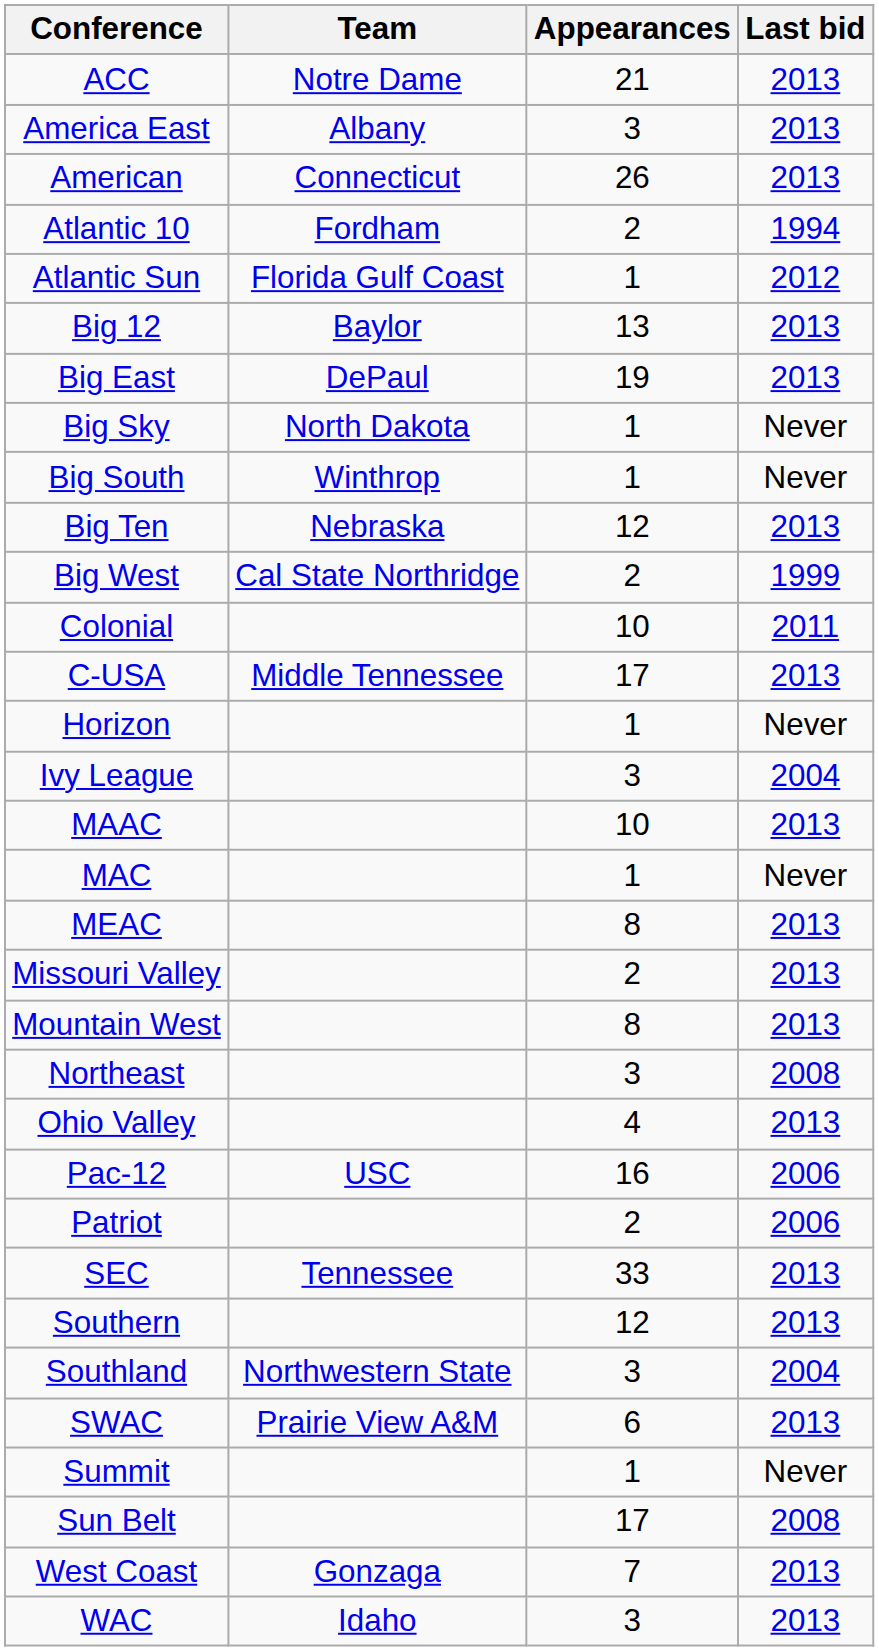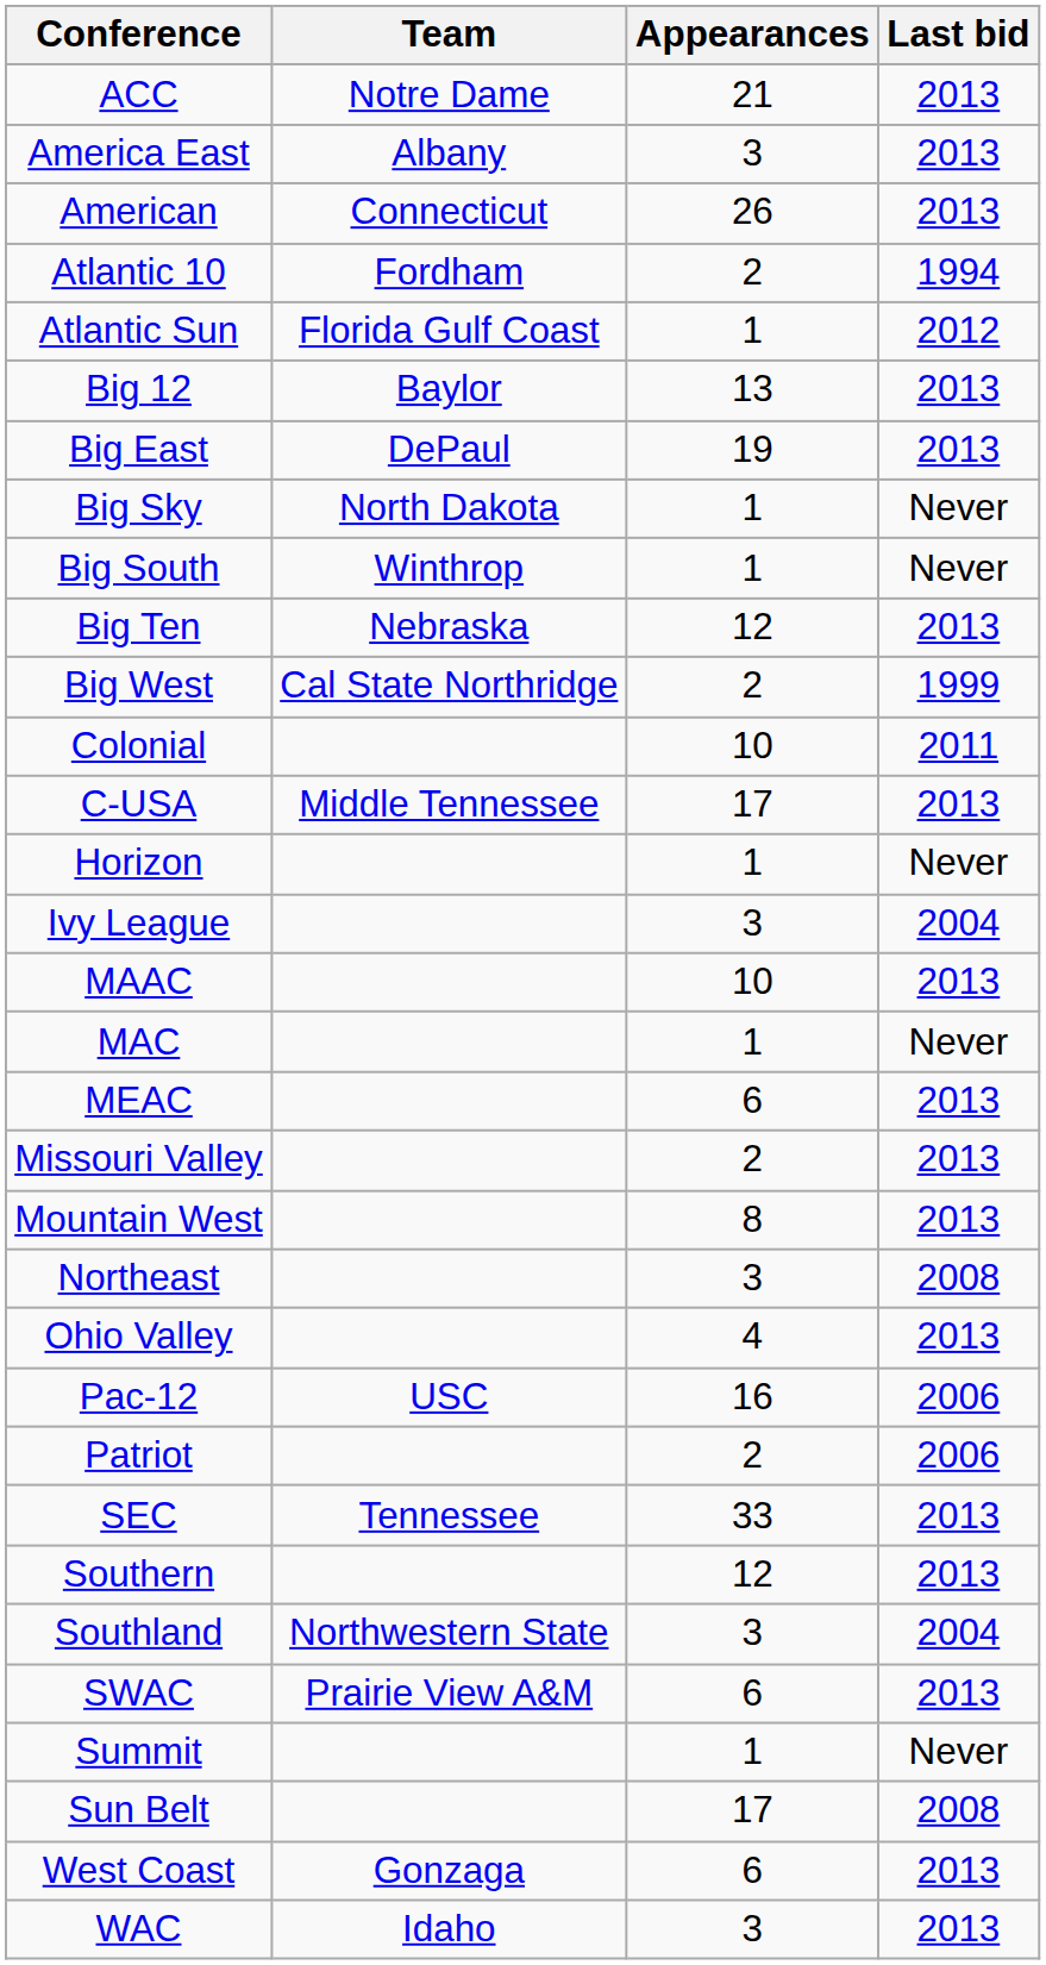 <table class="wikitable sortable" style="text-align: center;">
 <tr>
 <th>Conference</th>
 <th>Team</th>
 <th>Appearances</th>
 <th>Last bid</th>
 </tr>
 <tr>
 <td><a href='#'>ACC</a></td>
 <td><a href='#'>Notre Dame</a></td>
 <td>21</td>
 <td><a href='#'>2013</a></td>
 </tr>
 <tr>
 <td><a href='#'>America East</a></td>
 <td><a href='#'>Albany</a></td>
 <td>3</td>
 <td><a href='#'>2013</a></td>
 </tr>
 <tr>
 <td><a href='#'>American</a></td>
 <td><a href='#'>Connecticut</a></td>
 <td>26</td>
 <td><a href='#'>2013</a></td>
 </tr>
 <tr>
 <td><a href='#'>Atlantic 10</a></td>
 <td><a href='#'>Fordham</a></td>
 <td>2</td>
 <td><a href='#'>1994</a></td>
 </tr>
 <tr>
 <td><a href='#'>Atlantic Sun</a></td>
 <td><a href='#'>Florida Gulf Coast</a></td>
 <td>1</td>
 <td><a href='#'>2012</a></td>
 </tr>
 <tr>
 <td><a href='#'>Big 12</a></td>
 <td><a href='#'>Baylor</a></td>
 <td>13</td>
 <td><a href='#'>2013</a></td>
 </tr>
 <tr>
 <td><a href='#'>Big East</a></td>
 <td><a href='#'>DePaul</a></td>
 <td>19</td>
 <td><a href='#'>2013</a></td>
 </tr>
 <tr>
 <td><a href='#'>Big Sky</a></td>
 <td><a href='#'>North Dakota</a></td>
 <td>1</td>
 <td>Never</td>
 </tr>
 <tr>
 <td><a href='#'>Big South</a></td>
 <td><a href='#'>Winthrop</a></td>
 <td>1</td>
 <td>Never</td>
 </tr>
 <tr>
 <td><a href='#'>Big Ten</a></td>
 <td><a href='#'>Nebraska</a></td>
 <td>12</td>
 <td><a href='#'>2013</a></td>
 </tr>
 <tr>
 <td><a href='#'>Big West</a></td>
 <td><a href='#'>Cal State Northridge</a></td>
 <td>2</td>
 <td><a href='#'>1999</a></td>
 </tr>
 <tr>
 <td><a href='#'>Colonial</a></td>
 <td></td>
 <td>10</td>
 <td><a href='#'>2011</a></td>
 </tr>
 <tr>
 <td><a href='#'>C-USA</a></td>
 <td><a href='#'>Middle Tennessee</a></td>
 <td>17</td>
 <td><a href='#'>2013</a></td>
 </tr>
 <tr>
 <td><a href='#'>Horizon</a></td>
 <td></td>
 <td>1</td>
 <td>Never</td>
 </tr>
 <tr>
 <td><a href='#'>Ivy League</a></td>
 <td></td>
 <td>3</td>
 <td><a href='#'>2004</a></td>
 </tr>
 <tr>
 <td><a href='#'>MAAC</a></td>
 <td></td>
 <td>10</td>
 <td><a href='#'>2013</a></td>
 </tr>
 <tr>
 <td><a href='#'>MAC</a></td>
 <td></td>
 <td>1</td>
 <td>Never</td>
 </tr>
 <tr>
 <td><a href='#'>MEAC</a></td>
 <td></td>
-<td>8</td>
+<td>6</td>
 <td><a href='#'>2013</a></td>
 </tr>
 <tr>
 <td><a href='#'>Missouri Valley</a></td>
 <td></td>
 <td>2</td>
 <td><a href='#'>2013</a></td>
 </tr>
 <tr>
 <td><a href='#'>Mountain West</a></td>
 <td></td>
 <td>8</td>
 <td><a href='#'>2013</a></td>
 </tr>
 <tr>
 <td><a href='#'>Northeast</a></td>
 <td></td>
 <td>3</td>
 <td><a href='#'>2008</a></td>
 </tr>
 <tr>
 <td><a href='#'>Ohio Valley</a></td>
 <td></td>
 <td>4</td>
 <td><a href='#'>2013</a></td>
 </tr>
 <tr>
 <td><a href='#'>Pac-12</a></td>
 <td><a href='#'>USC</a></td>
 <td>16</td>
 <td><a href='#'>2006</a></td>
 </tr>
 <tr>
 <td><a href='#'>Patriot</a></td>
 <td></td>
 <td>2</td>
 <td><a href='#'>2006</a></td>
 </tr>
 <tr>
 <td><a href='#'>SEC</a></td>
 <td><a href='#'>Tennessee</a></td>
 <td>33</td>
 <td><a href='#'>2013</a></td>
 </tr>
 <tr>
 <td><a href='#'>Southern</a></td>
 <td></td>
 <td>12</td>
 <td><a href='#'>2013</a></td>
 </tr>
 <tr>
 <td><a href='#'>Southland</a></td>
 <td><a href='#'>Northwestern State</a></td>
 <td>3</td>
 <td><a href='#'>2004</a></td>
 </tr>
 <tr>
 <td><a href='#'>SWAC</a></td>
 <td><a href='#'>Prairie View A&M</a></td>
 <td>6</td>
 <td><a href='#'>2013</a></td>
 </tr>
 <tr>
 <td><a href='#'>Summit</a></td>
 <td></td>
 <td>1</td>
 <td>Never</td>
 </tr>
 <tr>
 <td><a href='#'>Sun Belt</a></td>
 <td></td>
 <td>17</td>
 <td><a href='#'>2008</a></td>
 </tr>
 <tr>
 <td><a href='#'>West Coast</a></td>
 <td><a href='#'>Gonzaga</a></td>
-<td>7</td>
+<td>6</td>
 <td><a href='#'>2013</a></td>
 </tr>
 <tr>
 <td><a href='#'>WAC</a></td>
 <td><a href='#'>Idaho</a></td>
 <td>3</td>
 <td><a href='#'>2013</a></td>
 </tr>
 </table>
